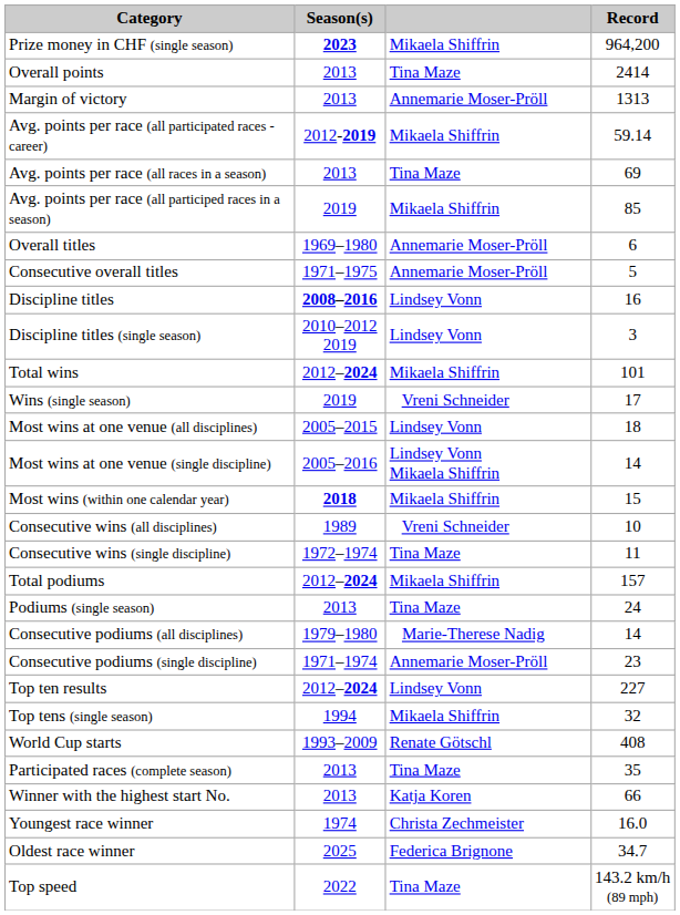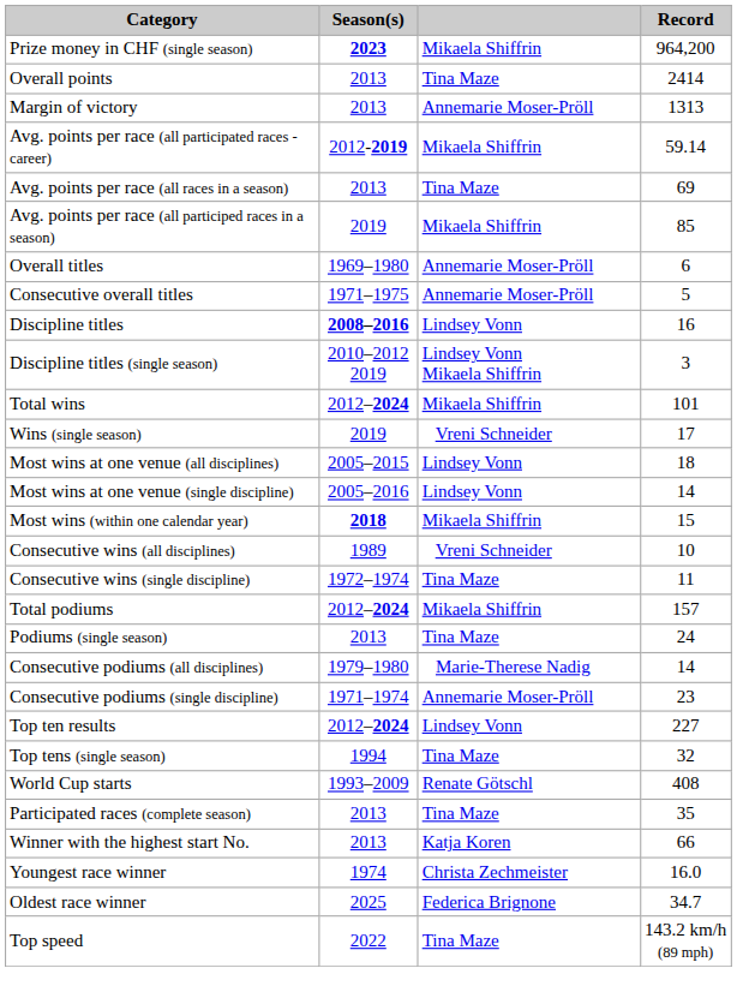 <table class="wikitable sortable" style="font-size:87%; text-align:left; border:grey solid 1px; border-collapse:collapse; background:#ffffff">
 <tr style="background:#ccc; text-align:center;">
 <th style="background-color: #ccc;" width="235">Category</th>
 <th style="background-color: #ccc;" width="70">Season(s)</th>
 <th style="background-color: #ccc;" width="165"></th>
 <th style="background-color: #ccc;" width="50">Record</th>
 </tr>
 <tr>
 <td>Prize money in CHF <small>(single season)</small></td>
 <td align=center><strong><a href='#'>2023</a> </strong></td>
 <td> <a href='#'>Mikaela Shiffrin</a></td>
 <td align=center>964,200</td>
 </tr>
 <tr>
 <td>Overall points</td>
 <td align=center><a href='#'>2013</a></td>
 <td> <a href='#'>Tina Maze</a></td>
 <td align=center>2414</td>
 </tr>
 <tr>
 <td>Margin of victory</td>
 <td align=center><a href='#'>2013</a></td>
 <td> <a href='#'>Annemarie Moser-Pröll</a></td>
 <td align=center>1313</td>
 </tr>
 <tr>
 <td>Avg. points per race <small>(all participated races - career)</small></td>
 <td align=center><a href='#'>2012</a>-<strong><a href='#'>2019</a></strong></td>
 <td> <a href='#'>Mikaela Shiffrin</a></td>
 <td align=center>59.14</td>
 </tr>
 <tr>
 <td>Avg. points per race <small>(all races in a season)</small></td>
 <td align=center><a href='#'>2013</a></td>
 <td> <a href='#'>Tina Maze</a></td>
 <td align=center>69</td>
 </tr>
 <tr>
 <td>Avg. points per race <small>(all participed races in a season)</small></td>
 <td align=center><a href='#'>2019</a></td>
 <td> <a href='#'>Mikaela Shiffrin</a></td>
 <td align=center>85</td>
 </tr>
 <tr>
 <td>Overall titles</td>
 <td align=center><a href='#'>1969</a>–<a href='#'>1980</a></td>
 <td> <a href='#'>Annemarie Moser-Pröll</a></td>
 <td align=center>6</td>
 </tr>
 <tr>
 <td>Consecutive overall titles</td>
 <td align=center><a href='#'>1971</a>–<a href='#'>1975</a></td>
 <td> <a href='#'>Annemarie Moser-Pröll</a></td>
 <td align=center>5</td>
 </tr>
 <tr>
 <td>Discipline titles</td>
 <td align=center><strong><a href='#'>2008</a>–<a href='#'>2016</a></strong></td>
 <td> <a href='#'>Lindsey Vonn</a></td>
 <td align=center>16</td>
 </tr>
 <tr>
 <td>Discipline titles <small>(single season)</small></td>
 <td align=center><a href='#'>2010</a>–<a href='#'>2012</a><br><a href='#'>2019</a></td>
-<td> <a href='#'>Lindsey Vonn</a></td>
+<td> <a href='#'>Lindsey Vonn</a><br>  <a href='#'>Mikaela Shiffrin</a></td>
 <td align=center>3</td>
 </tr>
 <tr>
 <td>Total wins</td>
 <td align=center><a href='#'>2012</a>–<strong><a href='#'>2024</a></strong></td>
 <td> <a href='#'>Mikaela Shiffrin</a></td>
 <td align=center>101</td>
 </tr>
 <tr>
 <td>Wins <small>(single season)</small></td>
 <td align=center><a href='#'>2019</a></td>
 <td>   <a href='#'>Vreni Schneider</a></td>
 <td align=center>17</td>
 </tr>
 <tr>
 <td>Most wins at one venue <small>(all disciplines)</small></td>
 <td align=center><a href='#'>2005</a>–<a href='#'>2015</a></td>
 <td> <a href='#'>Lindsey Vonn</a></td>
 <td align=center>18</td>
 </tr>
 <tr>
 <td>Most wins at one venue <small>(single discipline)</small></td>
 <td align=center><a href='#'>2005</a>–<a href='#'>2016</a></td>
-<td> <a href='#'>Lindsey Vonn</a><br>  <a href='#'>Mikaela Shiffrin</a></td>
+<td> <a href='#'>Lindsey Vonn</a></td>
 <td align=center>14</td>
 </tr>
 <tr>
 <td>Most wins <small>(within one calendar year)</small></td>
 <td align=center><strong><a href='#'>2018</a> </strong></td>
 <td> <a href='#'>Mikaela Shiffrin</a></td>
 <td align=center>15</td>
 </tr>
 <tr>
 <td>Consecutive wins <small>(all disciplines)</small></td>
 <td align=center><a href='#'>1989</a></td>
 <td>   <a href='#'>Vreni Schneider</a></td>
 <td align=center>10</td>
 </tr>
 <tr>
 <td>Consecutive wins <small>(single discipline)</small></td>
 <td align=center><a href='#'>1972</a>–<a href='#'>1974</a></td>
 <td> <a href='#'>Tina Maze</a></td>
 <td align=center>11</td>
 </tr>
 <tr>
 <td>Total podiums</td>
 <td align=center><a href='#'>2012</a>–<strong><a href='#'>2024</a></strong></td>
 <td> <a href='#'>Mikaela Shiffrin</a></td>
 <td align=center>157</td>
 </tr>
 <tr>
 <td>Podiums <small>(single season)</small></td>
 <td align=center><a href='#'>2013</a></td>
 <td> <a href='#'>Tina Maze</a></td>
 <td align=center>24</td>
 </tr>
 <tr>
 <td>Consecutive podiums <small>(all disciplines)</small></td>
 <td align=center><a href='#'>1979</a>–<a href='#'>1980</a></td>
 <td>   <a href='#'>Marie-Therese Nadig</a></td>
 <td align=center>14</td>
 </tr>
 <tr>
 <td>Consecutive podiums <small>(single discipline)</small></td>
 <td align=center><a href='#'>1971</a>–<a href='#'>1974</a></td>
 <td> <a href='#'>Annemarie Moser-Pröll</a></td>
 <td align=center>23</td>
 </tr>
 <tr>
 <td>Top ten results</td>
 <td align=center><a href='#'>2012</a>–<strong><a href='#'>2024</a></strong></td>
 <td> <a href='#'>Lindsey Vonn</a></td>
 <td align=center>227</td>
 </tr>
 <tr>
 <td>Top tens <small>(single season)</small></td>
 <td align=center><a href='#'>1994</a></td>
-<td> <a href='#'>Mikaela Shiffrin</a></td>
+<td> <a href='#'>Tina Maze</a></td>
 <td align=center>32</td>
 </tr>
 <tr>
 <td>World Cup starts</td>
 <td align=center><a href='#'>1993</a>–<a href='#'>2009</a></td>
 <td> <a href='#'>Renate Götschl</a></td>
 <td align=center>408</td>
 </tr>
 <tr>
 <td>Participated races <small>(complete season)</small></td>
 <td align=center><a href='#'>2013</a></td>
 <td> <a href='#'>Tina Maze</a></td>
 <td align=center>35</td>
 </tr>
 <tr>
 <td>Winner with the highest start No.</td>
 <td align=center><a href='#'>2013</a></td>
 <td> <a href='#'>Katja Koren</a></td>
 <td align=center>66</td>
 </tr>
 <tr>
 <td>Youngest race winner</td>
 <td align=center><a href='#'>1974</a></td>
 <td> <a href='#'>Christa Zechmeister</a></td>
 <td align=center>16.0</td>
 </tr>
 <tr>
 <td>Oldest race winner</td>
 <td align=center><a href='#'>2025</a></td>
 <td> <a href='#'>Federica Brignone</a></td>
 <td align=center>34.7</td>
 </tr>
 <tr>
 <td>Top speed</td>
 <td align=center><a href='#'>2022</a></td>
 <td> <a href='#'>Tina Maze</a></td>
 <td align=center>143.2 km/h<br><small>(89 mph)</small></td>
 </tr>
 </table>
